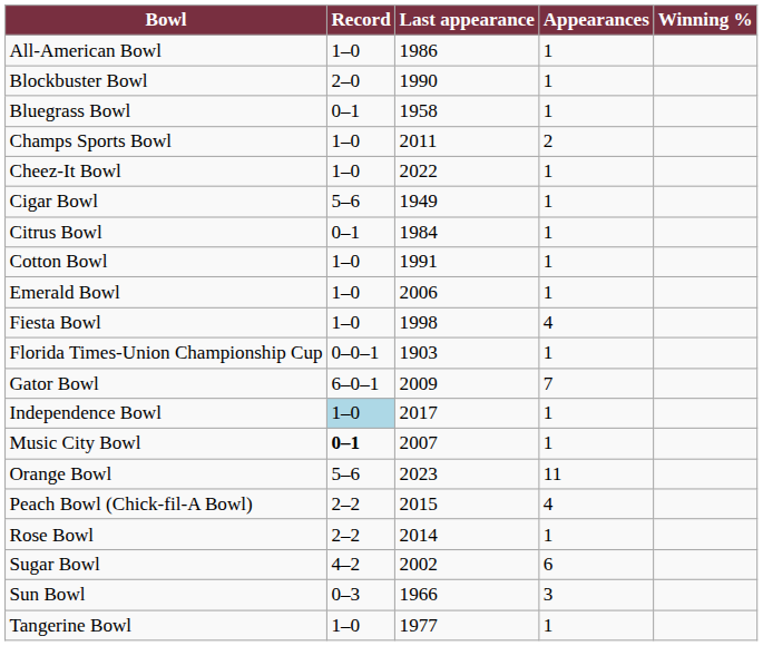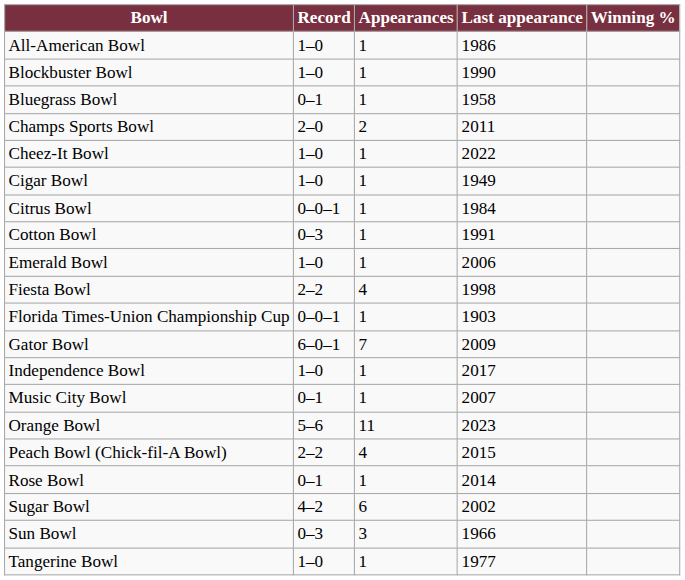 <table class="wikitable sortable">
 <tr>
 <th style="background:#782F40; color:white;">Bowl</th>
 <th style="background:#782F40; color:white;">Record</th>
+<th style="background:#782F40; color:white;">Appearances</th>
 <th style="background:#782F40; color:white;">Last appearance</th>
-<th style="background:#782F40; color:white;">Appearances</th>
 <th style="background:#782F40; color:white;">Winning %</th>
 </tr>
 <tr>
 <td>All-American Bowl</td>
 <td>1–0</td>
+<td>1</td>
 <td>1986</td>
-<td>1</td>
 <td></td>
 </tr>
 <tr>
 <td>Blockbuster Bowl</td>
-<td>2–0</td>
+<td>1–0</td>
+<td>1</td>
 <td>1990</td>
-<td>1</td>
 <td></td>
 </tr>
 <tr>
 <td>Bluegrass Bowl</td>
 <td>0–1</td>
+<td>1</td>
 <td>1958</td>
-<td>1</td>
 <td></td>
 </tr>
 <tr>
 <td>Champs Sports Bowl</td>
-<td>1–0</td>
+<td>2–0</td>
+<td>2</td>
 <td>2011</td>
-<td>2</td>
 <td></td>
 </tr>
 <tr>
 <td>Cheez-It Bowl</td>
 <td>1–0</td>
+<td>1</td>
 <td>2022</td>
-<td>1</td>
 <td></td>
 </tr>
 <tr>
 <td>Cigar Bowl</td>
-<td>5–6</td>
+<td>1–0</td>
+<td>1</td>
 <td>1949</td>
-<td>1</td>
 <td></td>
 </tr>
 <tr>
 <td>Citrus Bowl</td>
-<td>0–1</td>
+<td>0–0–1</td>
+<td>1</td>
 <td>1984</td>
-<td>1</td>
 <td></td>
 </tr>
 <tr>
 <td>Cotton Bowl</td>
-<td>1–0</td>
+<td>0–3</td>
+<td>1</td>
 <td>1991</td>
-<td>1</td>
 <td></td>
 </tr>
 <tr>
 <td>Emerald Bowl</td>
 <td>1–0</td>
+<td>1</td>
 <td>2006</td>
-<td>1</td>
 <td></td>
 </tr>
 <tr>
 <td>Fiesta Bowl</td>
-<td>1–0</td>
+<td>2–2</td>
+<td>4</td>
 <td>1998</td>
-<td>4</td>
 <td></td>
 </tr>
 <tr>
 <td>Florida Times-Union Championship Cup</td>
 <td>0–0–1</td>
+<td>1</td>
 <td>1903</td>
-<td>1</td>
 <td></td>
 </tr>
 <tr>
 <td>Gator Bowl</td>
 <td>6–0–1</td>
+<td>7</td>
 <td>2009</td>
-<td>7</td>
 <td></td>
 </tr>
 <tr>
 <td>Independence Bowl</td>
-<td style="background: lightblue;">1–0</td>
+<td>1–0</td>
+<td>1</td>
 <td>2017</td>
-<td>1</td>
 <td></td>
 </tr>
 <tr>
 <td>Music City Bowl</td>
-<td><strong>0–1</strong></td>
+<td>0–1</td>
+<td>1</td>
 <td>2007</td>
-<td>1</td>
 <td></td>
 </tr>
 <tr>
 <td>Orange Bowl</td>
 <td>5–6</td>
+<td>11</td>
 <td>2023</td>
-<td>11</td>
 <td></td>
 </tr>
 <tr>
 <td>Peach Bowl (Chick-fil-A Bowl)</td>
 <td>2–2</td>
+<td>4</td>
 <td>2015</td>
-<td>4</td>
 <td></td>
 </tr>
 <tr>
 <td>Rose Bowl</td>
-<td>2–2</td>
+<td>0–1</td>
+<td>1</td>
 <td>2014</td>
-<td>1</td>
 <td></td>
 </tr>
 <tr>
 <td>Sugar Bowl</td>
 <td>4–2</td>
+<td>6</td>
 <td>2002</td>
-<td>6</td>
 <td></td>
 </tr>
 <tr>
 <td>Sun Bowl</td>
 <td>0–3</td>
+<td>3</td>
 <td>1966</td>
-<td>3</td>
 <td></td>
 </tr>
 <tr>
 <td>Tangerine Bowl</td>
 <td>1–0</td>
+<td>1</td>
 <td>1977</td>
-<td>1</td>
 <td></td>
 </tr>
 </table>
